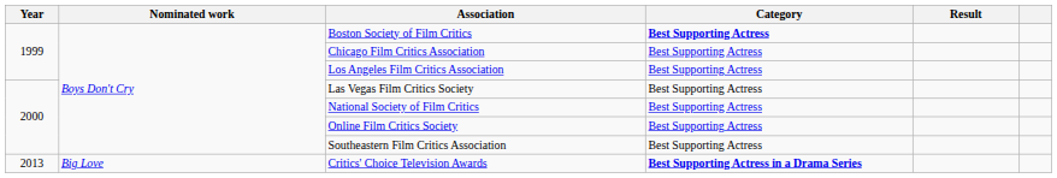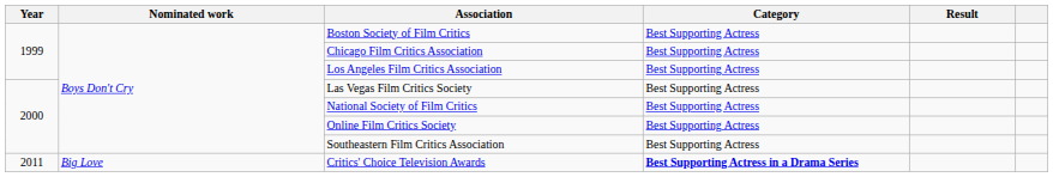 <table class="wikitable" style="width:90%;">
 <tr>
 <th width=5%>Year</th>
 <th style="width:25%;">Nominated work</th>
 <th style="width:30%;">Association</th>
 <th style="width:25%;">Category</th>
 <th style="width:10%;">Result</th>
 <th width=3%></th>
 </tr>
 <tr>
 <td rowspan="3" style="text-align:center;">1999</td>
 <td rowspan="7"><em><a href='#'>Boys Don't Cry</a></em></td>
 <td><a href='#'>Boston Society of Film Critics</a></td>
-<td><strong><a href='#'>Best Supporting Actress</a></strong></td>
+<td><a href='#'>Best Supporting Actress</a></td>
 <td></td>
 <td style="text-align:center;"></td>
 </tr>
 <tr>
 <td><a href='#'>Chicago Film Critics Association</a></td>
 <td><a href='#'>Best Supporting Actress</a></td>
 <td></td>
 <td style="text-align:center;"></td>
 </tr>
 <tr>
 <td><a href='#'>Los Angeles Film Critics Association</a></td>
 <td><a href='#'>Best Supporting Actress</a></td>
 <td></td>
 <td style="text-align:center;"></td>
 </tr>
 <tr>
 <td rowspan="4" style="text-align:center;">2000</td>
 <td>Las Vegas Film Critics Society</td>
 <td>Best Supporting Actress</td>
 <td></td>
 <td style="text-align:center;"></td>
 </tr>
 <tr>
 <td><a href='#'>National Society of Film Critics</a></td>
 <td><a href='#'>Best Supporting Actress</a></td>
 <td></td>
 <td style="text-align:center;"></td>
 </tr>
 <tr>
 <td><a href='#'>Online Film Critics Society</a></td>
 <td><a href='#'>Best Supporting Actress</a></td>
 <td></td>
 <td style="text-align:center;"></td>
 </tr>
 <tr>
 <td>Southeastern Film Critics Association</td>
 <td>Best Supporting Actress</td>
 <td></td>
 <td style="text-align:center;"></td>
 </tr>
 <tr>
-<td style="text-align:center;">2013</td>
+<td style="text-align:center;">2011</td>
 <td><em><a href='#'>Big Love</a></em></td>
 <td><a href='#'>Critics' Choice Television Awards</a></td>
 <td><strong><a href='#'>Best Supporting Actress in a Drama Series</a></strong></td>
 <td></td>
 <td style="text-align:center;"></td>
 </tr>
 </table>
